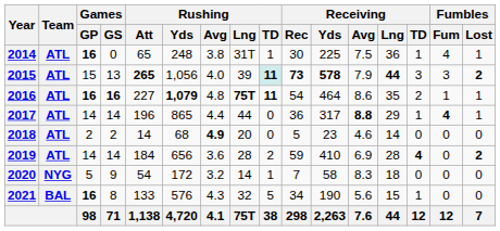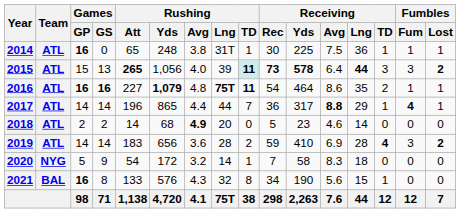 <table class=wikitable style="text-align:center;">
 <tr>
 <th rowspan="2">Year</th>
 <th rowspan="2">Team</th>
 <th colspan="2">Games</th>
 <th colspan="5">Rushing</th>
 <th colspan="5">Receiving</th>
 <th colspan="2">Fumbles</th>
 </tr>
 <tr>
 <th>GP</th>
 <th>GS</th>
 <th>Att</th>
 <th>Yds</th>
 <th>Avg</th>
 <th>Lng</th>
 <th>TD</th>
 <th>Rec</th>
 <th>Yds</th>
 <th>Avg</th>
 <th>Lng</th>
 <th>TD</th>
 <th>Fum</th>
 <th>Lost</th>
 </tr>
 <tr>
 <th><a href='#'>2014</a></th>
 <th><a href='#'>ATL</a></th>
 <td><strong>16</strong></td>
 <td>0</td>
 <td>65</td>
 <td>248</td>
 <td>3.8</td>
 <td>31T</td>
 <td>1</td>
 <td>30</td>
 <td>225</td>
 <td>7.5</td>
 <td>36</td>
 <td>1</td>
-<td>4</td>
+<td>1</td>
 <td>1</td>
 </tr>
 <tr>
 <th><a href='#'>2015</a></th>
 <th><a href='#'>ATL</a></th>
 <td>15</td>
 <td>13</td>
 <td><strong>265</strong></td>
 <td>1,056</td>
 <td>4.0</td>
 <td>39</td>
 <td style="background:#cfecec; width:3em;"><strong>11</strong></td>
 <td><strong>73</strong></td>
 <td><strong>578</strong></td>
-<td>7.9</td>
+<td>6.4</td>
 <td><strong>44</strong></td>
 <td>3</td>
 <td>3</td>
 <td><strong>2</strong></td>
 </tr>
 <tr>
 <th><a href='#'>2016</a></th>
 <th><a href='#'>ATL</a></th>
 <td><strong>16</strong></td>
 <td><strong>16</strong></td>
 <td>227</td>
 <td><strong>1,079</strong></td>
 <td>4.8</td>
 <td><strong>75T</strong></td>
 <td><strong>11</strong></td>
 <td>54</td>
 <td>464</td>
 <td>8.6</td>
 <td>35</td>
 <td>2</td>
 <td>1</td>
 <td>1</td>
 </tr>
 <tr>
 <th><a href='#'>2017</a></th>
 <th><a href='#'>ATL</a></th>
 <td>14</td>
 <td>14</td>
 <td>196</td>
 <td>865</td>
 <td>4.4</td>
 <td>44</td>
-<td>0</td>
+<td>7</td>
 <td>36</td>
 <td>317</td>
 <td><strong>8.8</strong></td>
 <td>29</td>
 <td>1</td>
 <td><strong>4</strong></td>
 <td>1</td>
 </tr>
 <tr>
 <th><a href='#'>2018</a></th>
 <th><a href='#'>ATL</a></th>
 <td>2</td>
 <td>2</td>
 <td>14</td>
 <td>68</td>
 <td><strong>4.9</strong></td>
 <td>20</td>
 <td>0</td>
 <td>5</td>
 <td>23</td>
 <td>4.6</td>
 <td>14</td>
 <td>0</td>
 <td>0</td>
 <td>0</td>
 </tr>
 <tr>
 <th><a href='#'>2019</a></th>
 <th><a href='#'>ATL</a></th>
 <td>14</td>
 <td>14</td>
-<td>184</td>
+<td>183</td>
 <td>656</td>
 <td>3.6</td>
 <td>28</td>
 <td>2</td>
 <td>59</td>
 <td>410</td>
 <td>6.9</td>
 <td>28</td>
 <td><strong>4</strong></td>
-<td>0</td>
+<td>3</td>
 <td><strong>2</strong></td>
 </tr>
 <tr>
 <th><a href='#'>2020</a></th>
 <th><a href='#'>NYG</a></th>
 <td>5</td>
 <td>9</td>
 <td>54</td>
 <td>172</td>
 <td>3.2</td>
 <td>14</td>
 <td>1</td>
 <td>7</td>
 <td>58</td>
 <td>8.3</td>
 <td>18</td>
 <td>0</td>
 <td>0</td>
 <td>0</td>
 </tr>
 <tr>
 <th><a href='#'>2021</a></th>
 <th><a href='#'>BAL</a></th>
 <td><strong>16</strong></td>
 <td>8</td>
 <td>133</td>
 <td>576</td>
 <td>4.3</td>
 <td>32</td>
-<td>5</td>
+<td>8</td>
 <td>34</td>
 <td>190</td>
 <td>5.6</td>
 <td>15</td>
 <td>1</td>
 <td>0</td>
 <td>0</td>
 </tr>
 <tr>
 <th colspan="2"></th>
 <th>98</th>
 <th>71</th>
 <th>1,138</th>
 <th>4,720</th>
 <th>4.1</th>
 <th>75T</th>
 <th>38</th>
 <th>298</th>
 <th>2,263</th>
 <th>7.6</th>
 <th>44</th>
 <th>12</th>
 <th>12</th>
 <th>7</th>
 </tr>
 </table>
